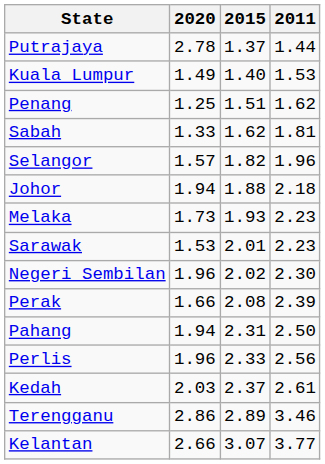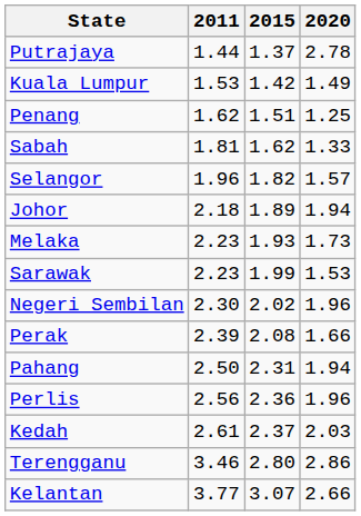 <table class="wikitable sortable">
 <tr>
 <th>State</th>
+<th>2011</th>
+<th>2015</th>
 <th>2020</th>
-<th>2015</th>
-<th>2011</th>
 </tr>
 <tr>
 <td><a href='#'>Putrajaya</a></td>
+<td>1.44</td>
+<td>1.37</td>
 <td>2.78</td>
-<td>1.37</td>
-<td>1.44</td>
 </tr>
 <tr>
 <td><a href='#'>Kuala Lumpur</a></td>
+<td>1.53</td>
+<td>1.42</td>
 <td>1.49</td>
-<td>1.40</td>
+</tr>
+<tr>
+<td><a href='#'>Penang</a></td>
+<td>1.62</td>
+<td>1.51</td>
+<td>1.25</td>
+</tr>
+<tr>
+<td><a href='#'>Sabah</a></td>
+<td>1.81</td>
+<td>1.62</td>
+<td>1.33</td>
+</tr>
+<tr>
+<td><a href='#'>Selangor</a></td>
+<td>1.96</td>
+<td>1.82</td>
+<td>1.57</td>
+</tr>
+<tr>
+<td><a href='#'>Johor</a></td>
+<td>2.18</td>
+<td>1.89</td>
+<td>1.94</td>
+</tr>
+<tr>
+<td><a href='#'>Melaka</a></td>
+<td>2.23</td>
+<td>1.93</td>
+<td>1.73</td>
+</tr>
+<tr>
+<td><a href='#'>Sarawak</a></td>
+<td>2.23</td>
+<td>1.99</td>
 <td>1.53</td>
 </tr>
 <tr>
-<td><a href='#'>Penang</a></td>
-<td>1.25</td>
-<td>1.51</td>
-<td>1.62</td>
-</tr>
-<tr>
-<td><a href='#'>Sabah</a></td>
-<td>1.33</td>
-<td>1.62</td>
-<td>1.81</td>
-</tr>
-<tr>
-<td><a href='#'>Selangor</a></td>
-<td>1.57</td>
-<td>1.82</td>
+<td><a href='#'>Negeri Sembilan</a></td>
+<td>2.30</td>
+<td>2.02</td>
 <td>1.96</td>
 </tr>
 <tr>
-<td><a href='#'>Johor</a></td>
-<td>1.94</td>
-<td>1.88</td>
-<td>2.18</td>
-</tr>
-<tr>
-<td><a href='#'>Melaka</a></td>
-<td>1.73</td>
-<td>1.93</td>
-<td>2.23</td>
-</tr>
-<tr>
-<td><a href='#'>Sarawak</a></td>
-<td>1.53</td>
-<td>2.01</td>
-<td>2.23</td>
-</tr>
-<tr>
-<td><a href='#'>Negeri Sembilan</a></td>
-<td>1.96</td>
-<td>2.02</td>
-<td>2.30</td>
-</tr>
-<tr>
 <td><a href='#'>Perak</a></td>
+<td>2.39</td>
+<td>2.08</td>
 <td>1.66</td>
-<td>2.08</td>
-<td>2.39</td>
 </tr>
 <tr>
 <td><a href='#'>Pahang</a></td>
+<td>2.50</td>
+<td>2.31</td>
 <td>1.94</td>
-<td>2.31</td>
-<td>2.50</td>
 </tr>
 <tr>
 <td><a href='#'>Perlis</a></td>
+<td>2.56</td>
+<td>2.36</td>
 <td>1.96</td>
-<td>2.33</td>
-<td>2.56</td>
 </tr>
 <tr>
 <td><a href='#'>Kedah</a></td>
+<td>2.61</td>
+<td>2.37</td>
 <td>2.03</td>
-<td>2.37</td>
-<td>2.61</td>
 </tr>
 <tr>
 <td><a href='#'>Terengganu</a></td>
+<td>3.46</td>
+<td>2.80</td>
 <td>2.86</td>
-<td>2.89</td>
-<td>3.46</td>
 </tr>
 <tr>
 <td><a href='#'>Kelantan</a></td>
+<td>3.77</td>
+<td>3.07</td>
 <td>2.66</td>
-<td>3.07</td>
-<td>3.77</td>
 </tr>
 </table>
